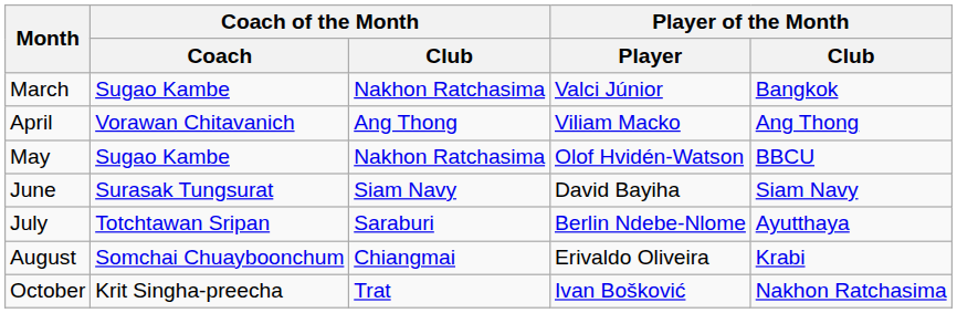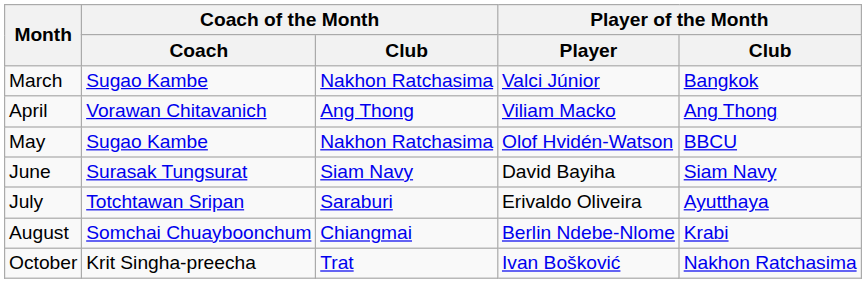 <table class="wikitable">
 <tr>
 <th rowspan="2">Month</th>
 <th colspan="2">Coach of the Month</th>
 <th colspan="2">Player of the Month</th>
 </tr>
 <tr>
 <th>Coach</th>
 <th>Club</th>
 <th>Player</th>
 <th>Club</th>
 </tr>
 <tr>
 <td>March</td>
 <td> <a href='#'>Sugao Kambe</a></td>
 <td><a href='#'>Nakhon Ratchasima</a></td>
 <td> <a href='#'>Valci Júnior</a></td>
 <td><a href='#'>Bangkok</a></td>
 </tr>
 <tr>
 <td>April</td>
 <td> <a href='#'>Vorawan Chitavanich</a></td>
 <td><a href='#'>Ang Thong</a></td>
 <td> <a href='#'>Viliam Macko</a></td>
 <td><a href='#'>Ang Thong</a></td>
 </tr>
 <tr>
 <td>May</td>
 <td> <a href='#'>Sugao Kambe</a></td>
 <td><a href='#'>Nakhon Ratchasima</a></td>
 <td> <a href='#'>Olof Hvidén-Watson</a></td>
 <td><a href='#'>BBCU</a></td>
 </tr>
 <tr>
 <td>June</td>
 <td> <a href='#'>Surasak Tungsurat</a></td>
 <td><a href='#'>Siam Navy</a></td>
 <td> David Bayiha</td>
 <td><a href='#'>Siam Navy</a></td>
 </tr>
 <tr>
 <td>July</td>
 <td> <a href='#'>Totchtawan Sripan</a></td>
 <td><a href='#'>Saraburi</a></td>
-<td> <a href='#'>Berlin Ndebe-Nlome</a></td>
+<td> Erivaldo Oliveira</td>
 <td><a href='#'>Ayutthaya</a></td>
 </tr>
 <tr>
 <td>August</td>
 <td> <a href='#'>Somchai Chuayboonchum</a></td>
 <td><a href='#'>Chiangmai</a></td>
-<td> Erivaldo Oliveira</td>
+<td> <a href='#'>Berlin Ndebe-Nlome</a></td>
 <td><a href='#'>Krabi</a></td>
 </tr>
 <tr>
 <td>October</td>
 <td> Krit Singha-preecha</td>
 <td><a href='#'>Trat</a></td>
 <td> <a href='#'>Ivan Bošković</a></td>
 <td><a href='#'>Nakhon Ratchasima</a></td>
 </tr>
 </table>
